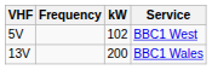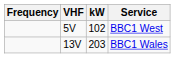 <table class="wikitable sortable">
 <tr>
+<th>Frequency</th>
 <th>VHF</th>
-<th>Frequency</th>
 <th>kW</th>
 <th>Service</th>
 </tr>
 <tr>
+<td></td>
 <td>5V</td>
-<td></td>
 <td>102</td>
 <td><a href='#'>BBC1 West</a></td>
 </tr>
 <tr>
+<td></td>
 <td>13V</td>
-<td></td>
-<td>200</td>
+<td>203</td>
 <td><a href='#'>BBC1 Wales</a></td>
 </tr>
 </table>
